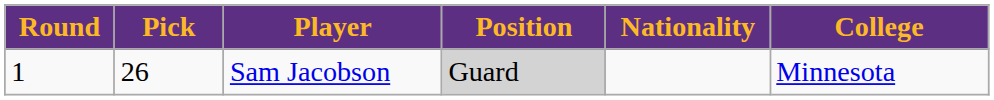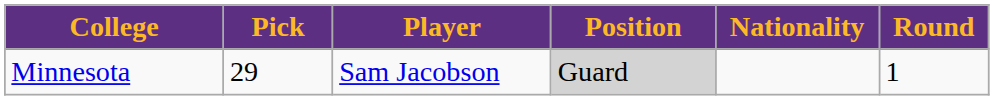 <table class="wikitable sortable">
 <tr>
-<th style="background:#5c2f83; color:#fcb926; width:10%;">Round</th>
+<th style="background:#5c2f83; color:#fcb926; width:20%;">College</th>
 <th style="background:#5c2f83; color:#fcb926; width:10%;">Pick</th>
 <th style="background:#5c2f83; color:#fcb926; width:20%;">Player</th>
 <th style="background:#5c2f83; color:#fcb926; width:15%;">Position</th>
 <th style="background:#5c2f83; color:#fcb926; width:15%;">Nationality</th>
-<th style="background:#5c2f83; color:#fcb926; width:20%;">College</th>
+<th style="background:#5c2f83; color:#fcb926; width:10%;">Round</th>
 </tr>
 <tr>
-<td>1</td>
-<td>26</td>
+<td><a href='#'>Minnesota</a></td>
+<td>29</td>
 <td><a href='#'>Sam Jacobson</a></td>
 <td style="background: lightgrey;">Guard</td>
 <td></td>
-<td><a href='#'>Minnesota</a></td>
+<td>1</td>
 </tr>
 </table>
